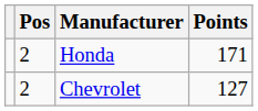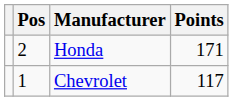 <table class="wikitable" style="font-size: 95%;">
 <tr>
 <th></th>
 <th>Pos</th>
 <th>Manufacturer</th>
 <th>Points</th>
 </tr>
 <tr>
 <td align="left"></td>
 <td>2</td>
 <td> <a href='#'>Honda</a></td>
 <td align="right">171</td>
 </tr>
 <tr>
 <td align="left"></td>
-<td>2</td>
+<td>1</td>
 <td> <a href='#'>Chevrolet</a></td>
-<td align="right">127</td>
+<td align="right">117</td>
 </tr>
 </table>
